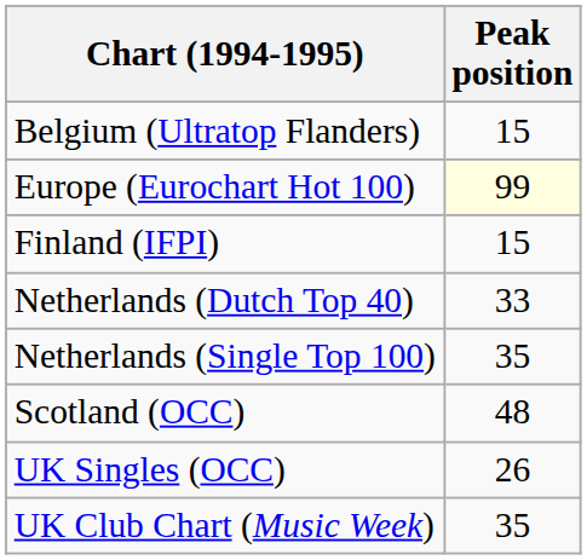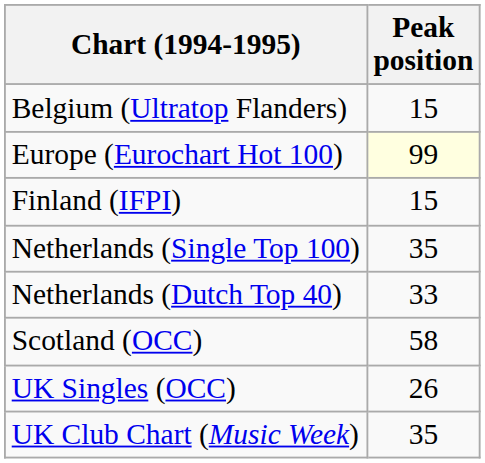 <table class="wikitable sortable">
 <tr>
 <th>Chart (1994-1995)</th>
 <th>Peak<br>position</th>
 </tr>
 <tr>
 <td>Belgium (<a href='#'>Ultratop</a> Flanders)</td>
 <td align="center">15</td>
 </tr>
 <tr>
 <td>Europe (<a href='#'>Eurochart Hot 100</a>)</td>
 <td align="center" style="background: lightyellow;">99</td>
 </tr>
 <tr>
 <td>Finland (<a href='#'>IFPI</a>)</td>
 <td align="center">15</td>
 </tr>
 <tr>
+<td>Netherlands (<a href='#'>Single Top 100</a>)</td>
+<td align="center">35</td>
+</tr>
+<tr>
 <td>Netherlands (<a href='#'>Dutch Top 40</a>)</td>
 <td align="center">33</td>
 </tr>
 <tr>
-<td>Netherlands (<a href='#'>Single Top 100</a>)</td>
-<td align="center">35</td>
-</tr>
-<tr>
 <td>Scotland (<a href='#'>OCC</a>)</td>
-<td align="center">48</td>
+<td align="center">58</td>
 </tr>
 <tr>
 <td><a href='#'>UK Singles</a> (<a href='#'>OCC</a>)</td>
 <td align="center">26</td>
 </tr>
 <tr>
 <td><a href='#'>UK Club Chart</a> (<em><a href='#'>Music Week</a></em>)</td>
 <td align="center">35</td>
 </tr>
 </table>
